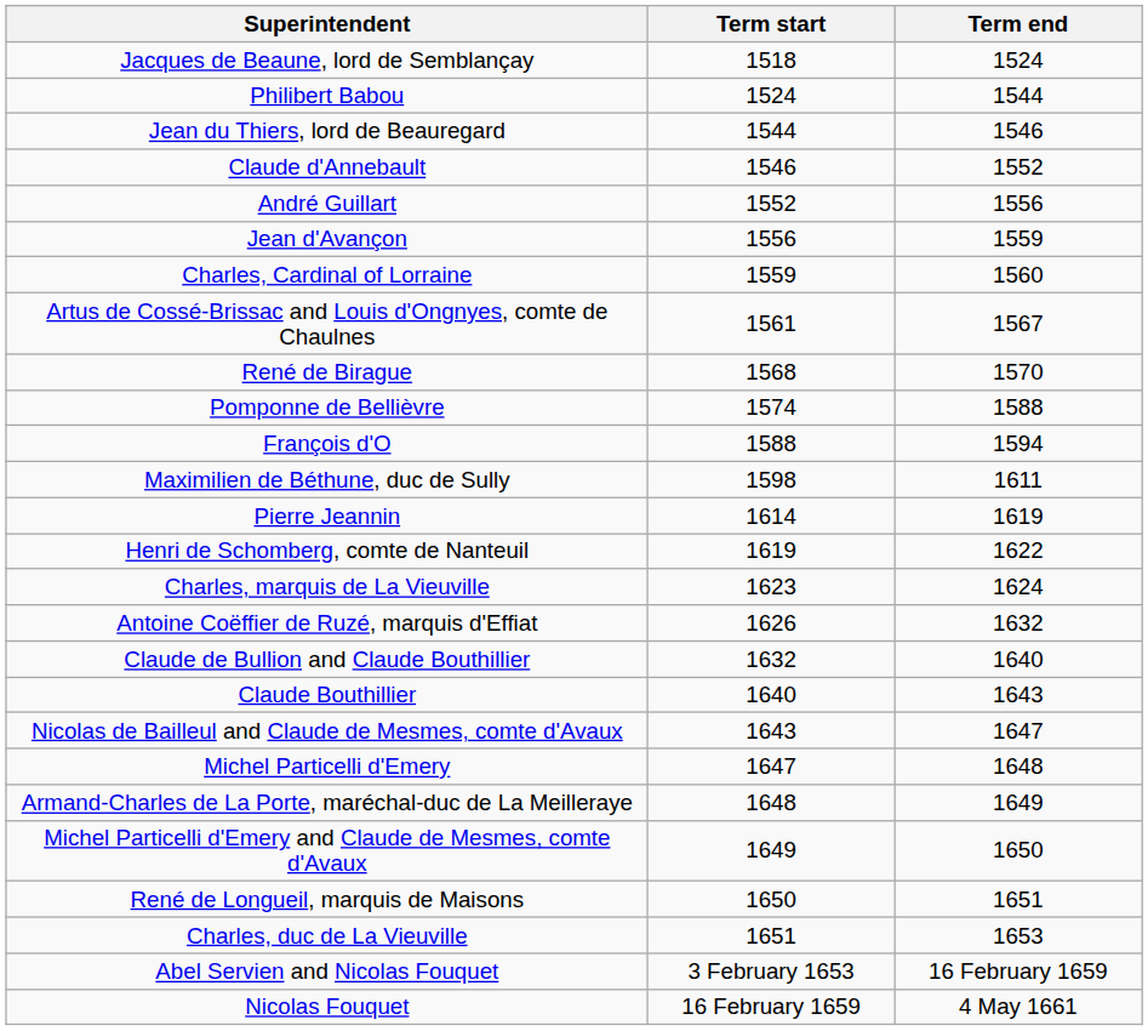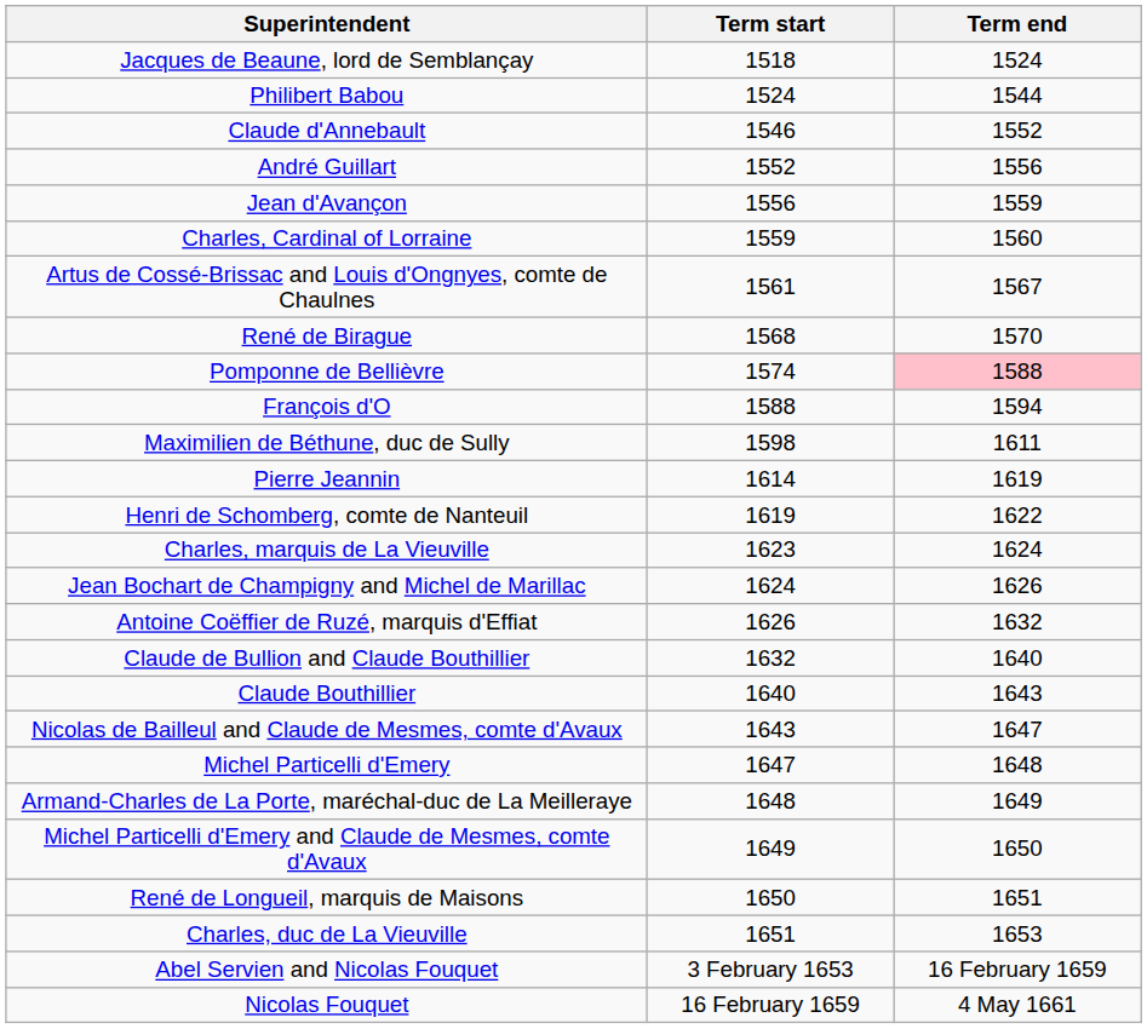 <table class="wikitable sortable" style="font-size:90%; margin:1em auto 1em auto;">
 <tr>
 <th width="400px">Superintendent</th>
 <th width="150px">Term start</th>
 <th width="150px">Term end</th>
 </tr>
 <tr>
 <td align="center"><a href='#'>Jacques de Beaune</a>, lord de Semblançay</td>
 <td align="center">1518</td>
 <td align="center">1524</td>
 </tr>
 <tr>
 <td align="center"><a href='#'>Philibert Babou</a></td>
 <td align="center">1524</td>
 <td align="center">1544</td>
-</tr>
-<tr>
-<td align="center"><a href='#'>Jean du Thiers</a>, lord de Beauregard</td>
-<td align="center">1544</td>
-<td align="center">1546</td>
 </tr>
 <tr>
 <td align="center"><a href='#'>Claude d'Annebault</a></td>
 <td align="center">1546</td>
 <td align="center">1552</td>
 </tr>
 <tr>
 <td align="center"><a href='#'>André Guillart</a></td>
 <td align="center">1552</td>
 <td align="center">1556</td>
 </tr>
 <tr>
 <td align="center"><a href='#'>Jean d'Avançon</a></td>
 <td align="center">1556</td>
 <td align="center">1559</td>
 </tr>
 <tr>
 <td align="center"><a href='#'>Charles, Cardinal of Lorraine</a></td>
 <td align="center">1559</td>
 <td align="center">1560</td>
 </tr>
 <tr>
 <td align="center"><a href='#'>Artus de Cossé-Brissac</a> and <a href='#'>Louis d'Ongnyes</a>, comte de Chaulnes</td>
 <td align="center">1561</td>
 <td align="center">1567</td>
 </tr>
 <tr>
 <td align="center"><a href='#'>René de Birague</a></td>
 <td align="center">1568</td>
 <td align="center">1570</td>
 </tr>
 <tr>
 <td align="center"><a href='#'>Pomponne de Bellièvre</a></td>
 <td align="center">1574</td>
-<td align="center">1588</td>
+<td align="center" style="background: pink;">1588</td>
 </tr>
 <tr>
 <td align="center"><a href='#'>François d'O</a></td>
 <td align="center">1588</td>
 <td align="center">1594</td>
 </tr>
 <tr>
 <td align="center"><a href='#'>Maximilien de Béthune</a>, duc de Sully</td>
 <td align="center">1598</td>
 <td align="center">1611</td>
 </tr>
 <tr>
 <td align="center"><a href='#'>Pierre Jeannin</a></td>
 <td align="center">1614</td>
 <td align="center">1619</td>
 </tr>
 <tr>
 <td align="center"><a href='#'>Henri de Schomberg</a>, comte de Nanteuil</td>
 <td align="center">1619</td>
 <td align="center">1622</td>
 </tr>
 <tr>
 <td align="center"><a href='#'>Charles, marquis de La Vieuville</a></td>
 <td align="center">1623</td>
 <td align="center">1624</td>
+</tr>
+<tr>
+<td align="center"><a href='#'>Jean Bochart de Champigny</a> and <a href='#'>Michel de Marillac</a></td>
+<td align="center">1624</td>
+<td align="center">1626</td>
 </tr>
 <tr>
 <td align="center"><a href='#'>Antoine Coëffier de Ruzé</a>, marquis d'Effiat</td>
 <td align="center">1626</td>
 <td align="center">1632</td>
 </tr>
 <tr>
 <td align="center"><a href='#'>Claude de Bullion</a> and <a href='#'>Claude Bouthillier</a></td>
 <td align="center">1632</td>
 <td align="center">1640</td>
 </tr>
 <tr>
 <td align="center"><a href='#'>Claude Bouthillier</a></td>
 <td align="center">1640</td>
 <td align="center">1643</td>
 </tr>
 <tr>
 <td align="center"><a href='#'>Nicolas de Bailleul</a> and <a href='#'>Claude de Mesmes, comte d'Avaux</a></td>
 <td align="center">1643</td>
 <td align="center">1647</td>
 </tr>
 <tr>
 <td align="center"><a href='#'>Michel Particelli d'Emery</a></td>
 <td align="center">1647</td>
 <td align="center">1648</td>
 </tr>
 <tr>
 <td align="center"><a href='#'>Armand-Charles de La Porte</a>, maréchal-duc de La Meilleraye</td>
 <td align="center">1648</td>
 <td align="center">1649</td>
 </tr>
 <tr>
 <td align="center"><a href='#'>Michel Particelli d'Emery</a> and <a href='#'>Claude de Mesmes, comte d'Avaux</a></td>
 <td align="center">1649</td>
 <td align="center">1650</td>
 </tr>
 <tr>
 <td align="center"><a href='#'>René de Longueil</a>, marquis de Maisons</td>
 <td align="center">1650</td>
 <td align="center">1651</td>
 </tr>
 <tr>
 <td align="center"><a href='#'>Charles, duc de La Vieuville</a></td>
 <td align="center">1651</td>
 <td align="center">1653</td>
 </tr>
 <tr>
 <td align="center"><a href='#'>Abel Servien</a> and <a href='#'>Nicolas Fouquet</a></td>
 <td align="center">3 February 1653</td>
 <td align="center">16 February 1659</td>
 </tr>
 <tr>
 <td align="center"><a href='#'>Nicolas Fouquet</a></td>
 <td align="center">16 February 1659</td>
 <td align="center">4 May 1661</td>
 </tr>
 </table>
